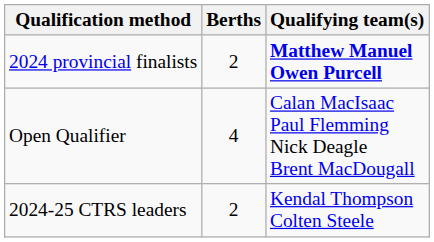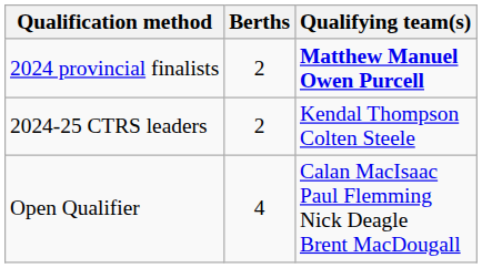 <table class="wikitable">
 <tr>
 <th scope="col">Qualification method</th>
 <th scope="col">Berths</th>
 <th scope="col">Qualifying team(s)</th>
 </tr>
 <tr>
 <td><a href='#'>2024 provincial</a> finalists</td>
 <td style="text-align: center;">2</td>
 <td><strong><a href='#'>Matthew Manuel</a> <br> <a href='#'>Owen Purcell</a></strong></td>
 </tr>
 <tr>
+<td>2024-25 CTRS leaders</td>
+<td style="text-align: center;">2</td>
+<td><a href='#'>Kendal Thompson</a> <br> <a href='#'>Colten Steele</a></td>
+</tr>
+<tr>
 <td>Open Qualifier</td>
 <td style="text-align: center;">4</td>
 <td><a href='#'>Calan MacIsaac</a> <br> <a href='#'>Paul Flemming</a> <br> Nick Deagle <br> <a href='#'>Brent MacDougall</a></td>
 </tr>
-<tr>
-<td>2024-25 CTRS leaders</td>
-<td style="text-align: center;">2</td>
-<td><a href='#'>Kendal Thompson</a> <br> <a href='#'>Colten Steele</a></td>
-</tr>
 </table>
